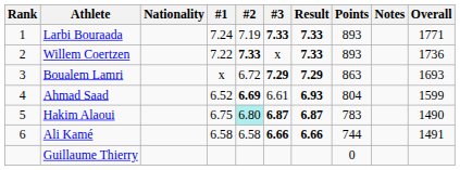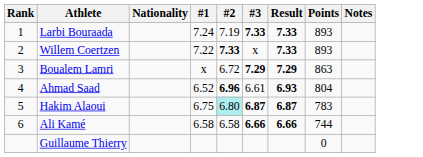 <table class="wikitable sortable" style="text-align:center">
 <tr>
 <th>Rank</th>
 <th>Athlete</th>
 <th>Nationality</th>
 <th>#1</th>
 <th>#2</th>
 <th>#3</th>
 <th>Result</th>
 <th>Points</th>
 <th>Notes</th>
-<th>Overall</th>
 </tr>
 <tr>
 <td>1</td>
 <td align=left><a href='#'>Larbi Bouraada</a></td>
 <td align=left></td>
 <td>7.24</td>
 <td>7.19</td>
 <td><strong>7.33</strong></td>
 <td><strong>7.33</strong></td>
 <td>893</td>
 <td></td>
-<td>1771</td>
 </tr>
 <tr>
 <td>2</td>
 <td align=left><a href='#'>Willem Coertzen</a></td>
 <td align=left></td>
 <td>7.22</td>
 <td><strong>7.33</strong></td>
 <td>x</td>
 <td><strong>7.33</strong></td>
 <td>893</td>
 <td></td>
-<td>1736</td>
 </tr>
 <tr>
 <td>3</td>
 <td align=left><a href='#'>Boualem Lamri</a></td>
 <td align=left></td>
 <td>x</td>
 <td>6.72</td>
 <td><strong>7.29</strong></td>
 <td><strong>7.29</strong></td>
 <td>863</td>
 <td></td>
-<td>1693</td>
 </tr>
 <tr>
 <td>4</td>
 <td align=left><a href='#'>Ahmad Saad</a></td>
 <td align=left></td>
 <td>6.52</td>
-<td><strong>6.69</strong></td>
+<td><strong>6.96</strong></td>
 <td>6.61</td>
 <td><strong>6.93</strong></td>
 <td>804</td>
 <td></td>
-<td>1599</td>
 </tr>
 <tr>
 <td>5</td>
 <td align=left><a href='#'>Hakim Alaoui</a></td>
 <td align=left></td>
 <td>6.75</td>
 <td style="background: paleturquoise;">6.80</td>
 <td><strong>6.87</strong></td>
 <td><strong>6.87</strong></td>
 <td>783</td>
 <td></td>
-<td>1490</td>
 </tr>
 <tr>
 <td>6</td>
 <td align=left><a href='#'>Ali Kamé</a></td>
 <td align=left></td>
 <td>6.58</td>
 <td>6.58</td>
 <td><strong>6.66</strong></td>
 <td><strong>6.66</strong></td>
 <td>744</td>
 <td></td>
-<td>1491</td>
 </tr>
 <tr>
 <td></td>
 <td align=left><a href='#'>Guillaume Thierry</a></td>
 <td align=left></td>
 <td></td>
 <td></td>
 <td></td>
 <td><strong></strong></td>
 <td>0</td>
 <td></td>
-<td></td>
 </tr>
 </table>
